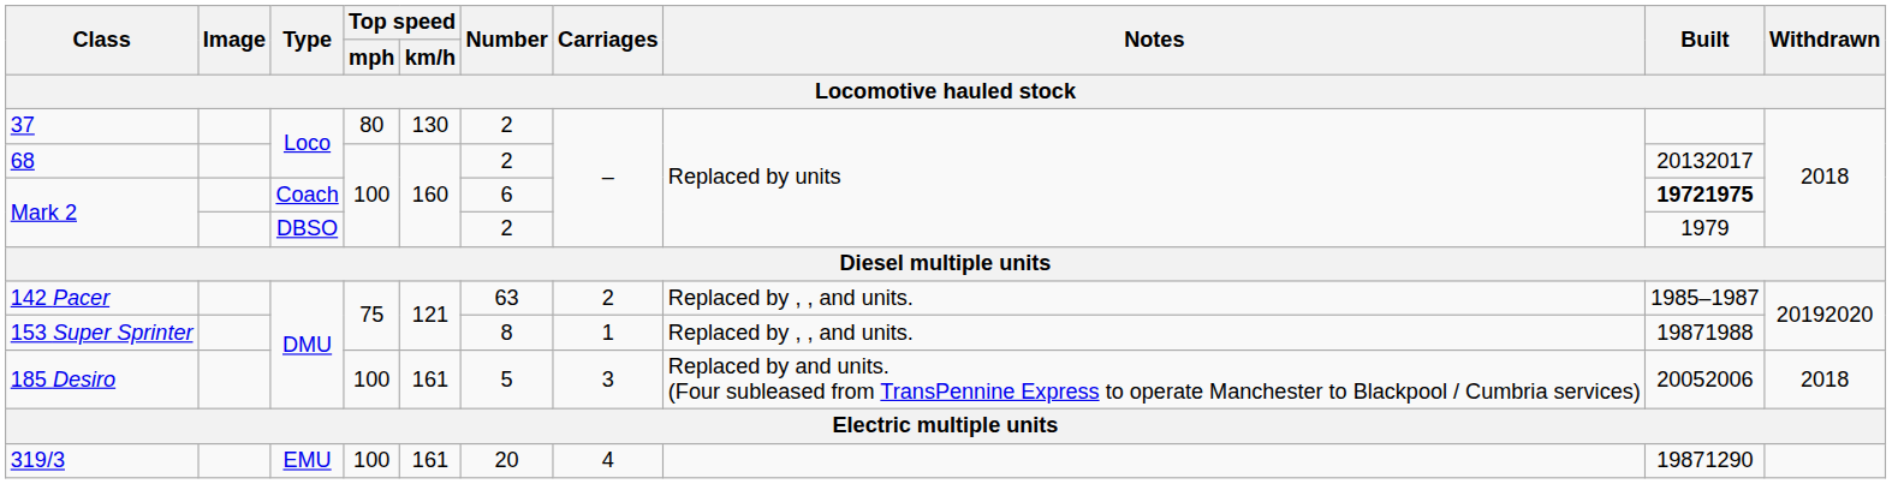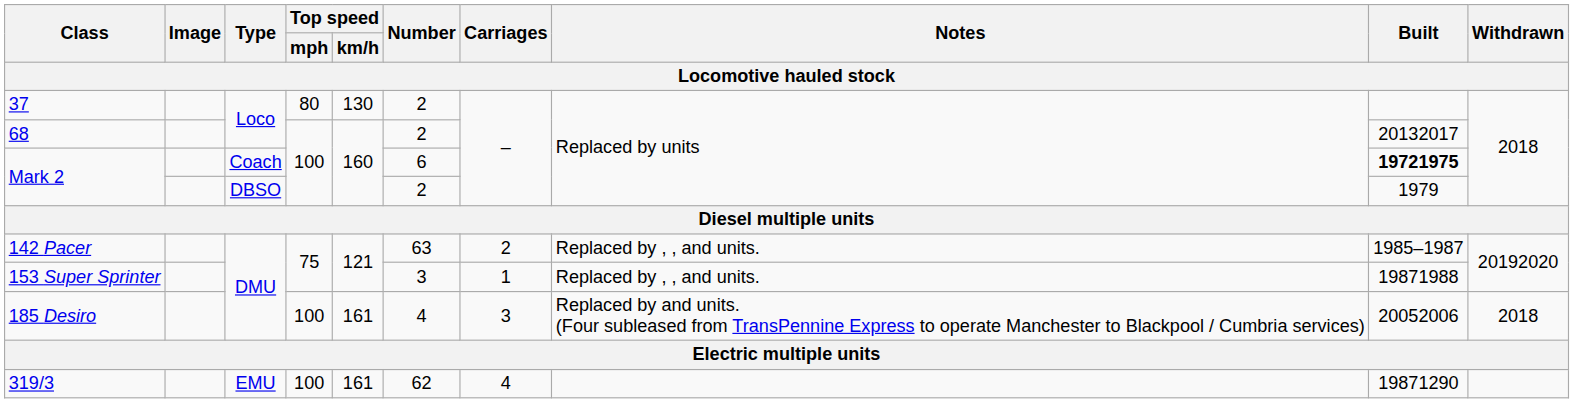 <table class="wikitable">
 <tr>
 <th rowspan="2">Class</th>
 <th rowspan="2">Image</th>
 <th rowspan="2">Type</th>
 <th colspan="2">Top speed</th>
 <th rowspan="2">Number</th>
 <th rowspan="2">Carriages</th>
 <th rowspan="2">Notes</th>
 <th rowspan="2">Built</th>
 <th rowspan="2">Withdrawn</th>
 </tr>
 <tr>
 <th>mph</th>
 <th>km/h</th>
 </tr>
 <tr>
 <th colspan="10">Locomotive hauled stock</th>
 </tr>
 <tr>
 <td><a href='#'>37</a></td>
 <td></td>
 <td style="text-align:center;" rowspan="2"><a href='#'>Loco</a></td>
 <td style="text-align:center;">80</td>
 <td style="text-align:center;">130</td>
 <td style="text-align:center;">2</td>
 <td rowspan=4 style="text-align:center;">–</td>
 <td rowspan=4>Replaced by  units</td>
 <td style="text-align:center;"></td>
 <td rowspan=4 style="text-align:center;">2018</td>
 </tr>
 <tr>
 <td><a href='#'>68</a></td>
 <td></td>
 <td style="text-align:center;" rowspan="3">100</td>
 <td style="text-align:center;" rowspan="3">160</td>
 <td style="text-align:center;">2</td>
 <td style="text-align:center;">20132017</td>
 </tr>
 <tr>
 <td rowspan=2><a href='#'>Mark 2</a></td>
 <td></td>
 <td style="text-align:center;"><a href='#'>Coach</a></td>
 <td style="text-align:center;">6</td>
 <td style="text-align:center;"><strong>19721975</strong></td>
 </tr>
 <tr>
 <td></td>
 <td style="text-align:center;"><a href='#'>DBSO</a></td>
 <td style="text-align:center;">2</td>
 <td style="text-align:center;">1979</td>
 </tr>
 <tr>
 <th colspan="10">Diesel multiple units</th>
 </tr>
 <tr>
 <td><a href='#'>142 <em>Pacer</em></a></td>
 <td></td>
 <td style="text-align:center;" rowspan="3"><a href='#'>DMU</a></td>
 <td style="text-align:center;" rowspan="2">75</td>
 <td style="text-align:center;" rowspan="2">121</td>
 <td style="text-align:center;">63</td>
 <td style="text-align:center;">2</td>
 <td>Replaced by , ,  and  units.</td>
 <td style="text-align:center;">1985–1987</td>
 <td style="text-align:center;" rowspan="2">20192020</td>
 </tr>
 <tr>
 <td><a href='#'>153 <em>Super Sprinter</em></a></td>
 <td></td>
-<td style="text-align:center;">8</td>
+<td style="text-align:center;">3</td>
 <td style="text-align:center;">1</td>
 <td>Replaced by , ,  and  units.</td>
 <td style="text-align:center;">19871988</td>
 </tr>
 <tr>
 <td><a href='#'>185 <em>Desiro</em></a></td>
 <td></td>
 <td style="text-align:center;">100</td>
 <td style="text-align:center;">161</td>
-<td style="text-align:center;">5</td>
+<td style="text-align:center;">4</td>
 <td style="text-align:center;">3</td>
 <td>Replaced by  and  units.<br>(Four subleased from <a href='#'>TransPennine Express</a> to operate Manchester to Blackpool / Cumbria services)</td>
 <td style="text-align:center;">20052006</td>
 <td style="text-align:center;">2018</td>
 </tr>
 <tr>
 <th colspan="10">Electric multiple units</th>
 </tr>
 <tr>
 <td><a href='#'>319/3</a></td>
 <td></td>
 <td style="text-align:center;"><a href='#'>EMU</a></td>
 <td style="text-align:center;">100</td>
 <td style="text-align:center;">161</td>
-<td style="text-align:center;">20</td>
+<td style="text-align:center;">62</td>
 <td style="text-align:center;">4</td>
 <td></td>
 <td style="text-align:center;">19871290</td>
 <td style="text-align:center;"></td>
 </tr>
 </table>
